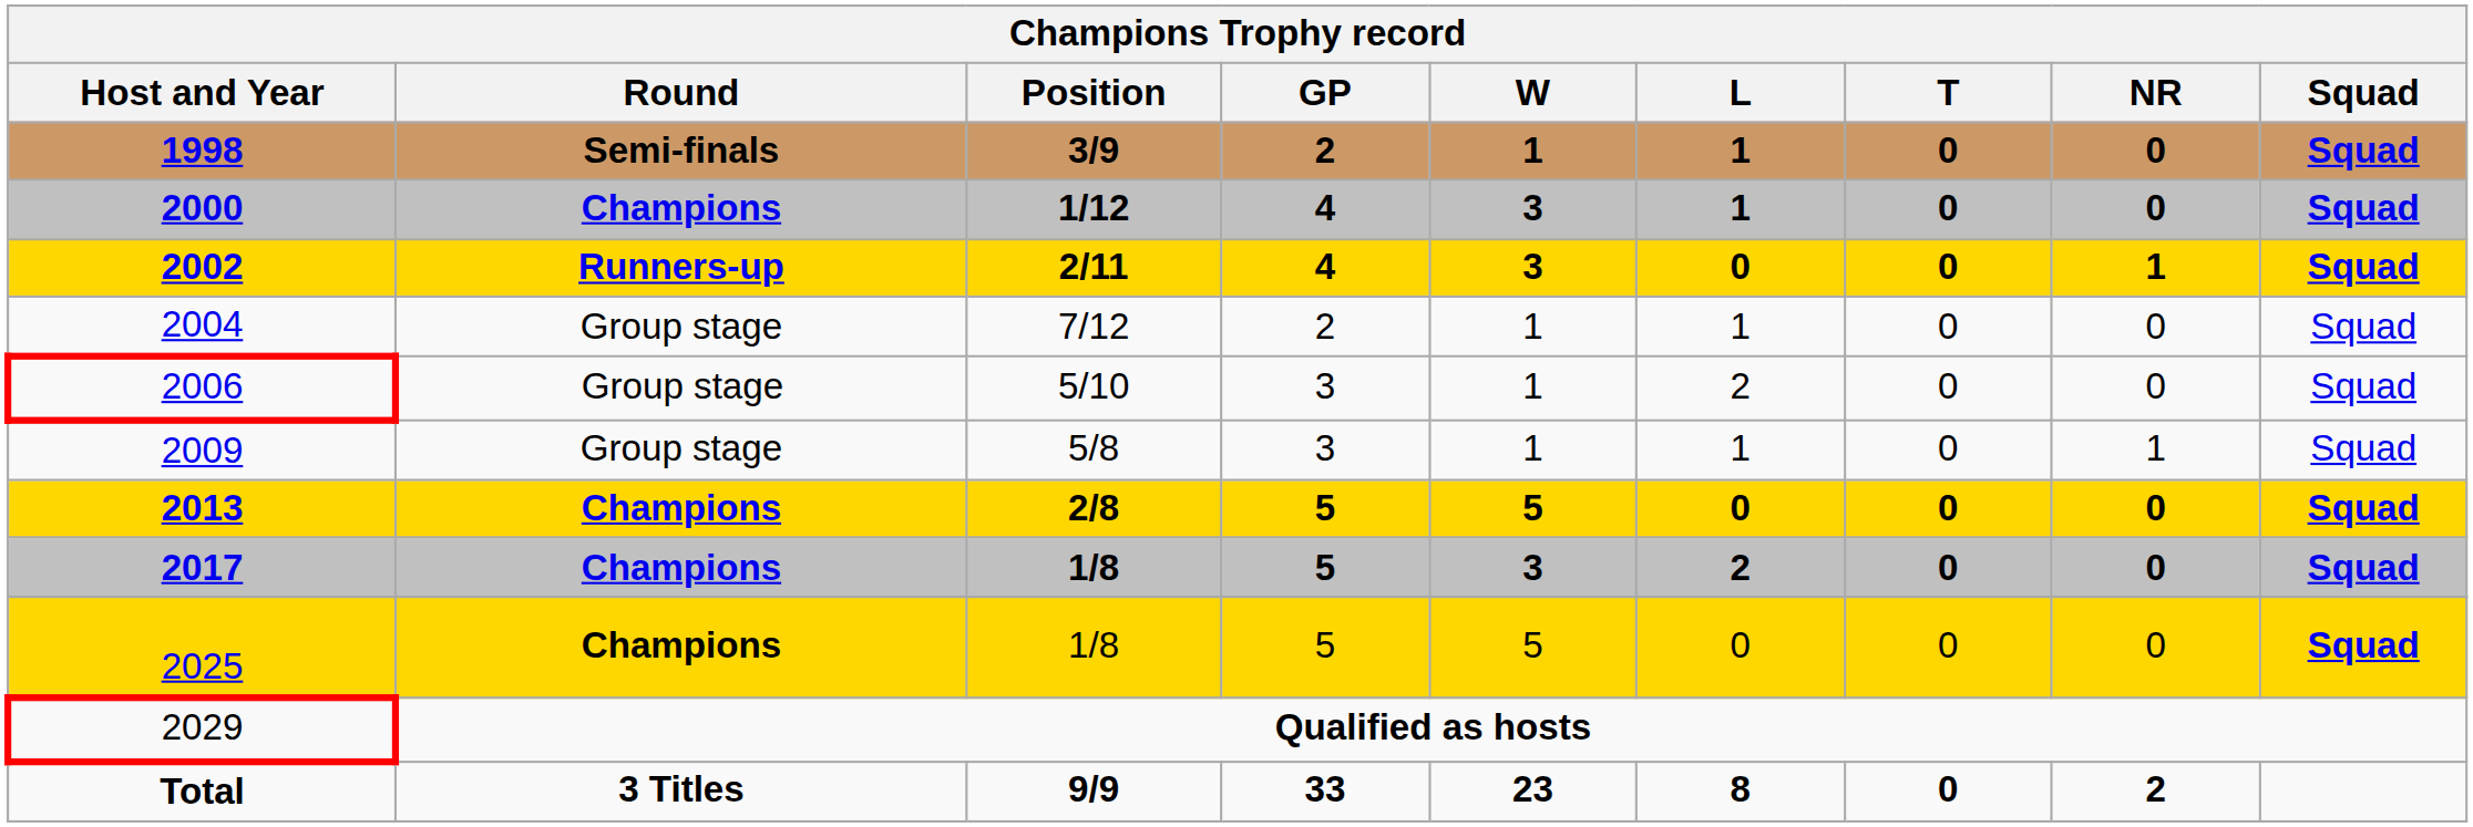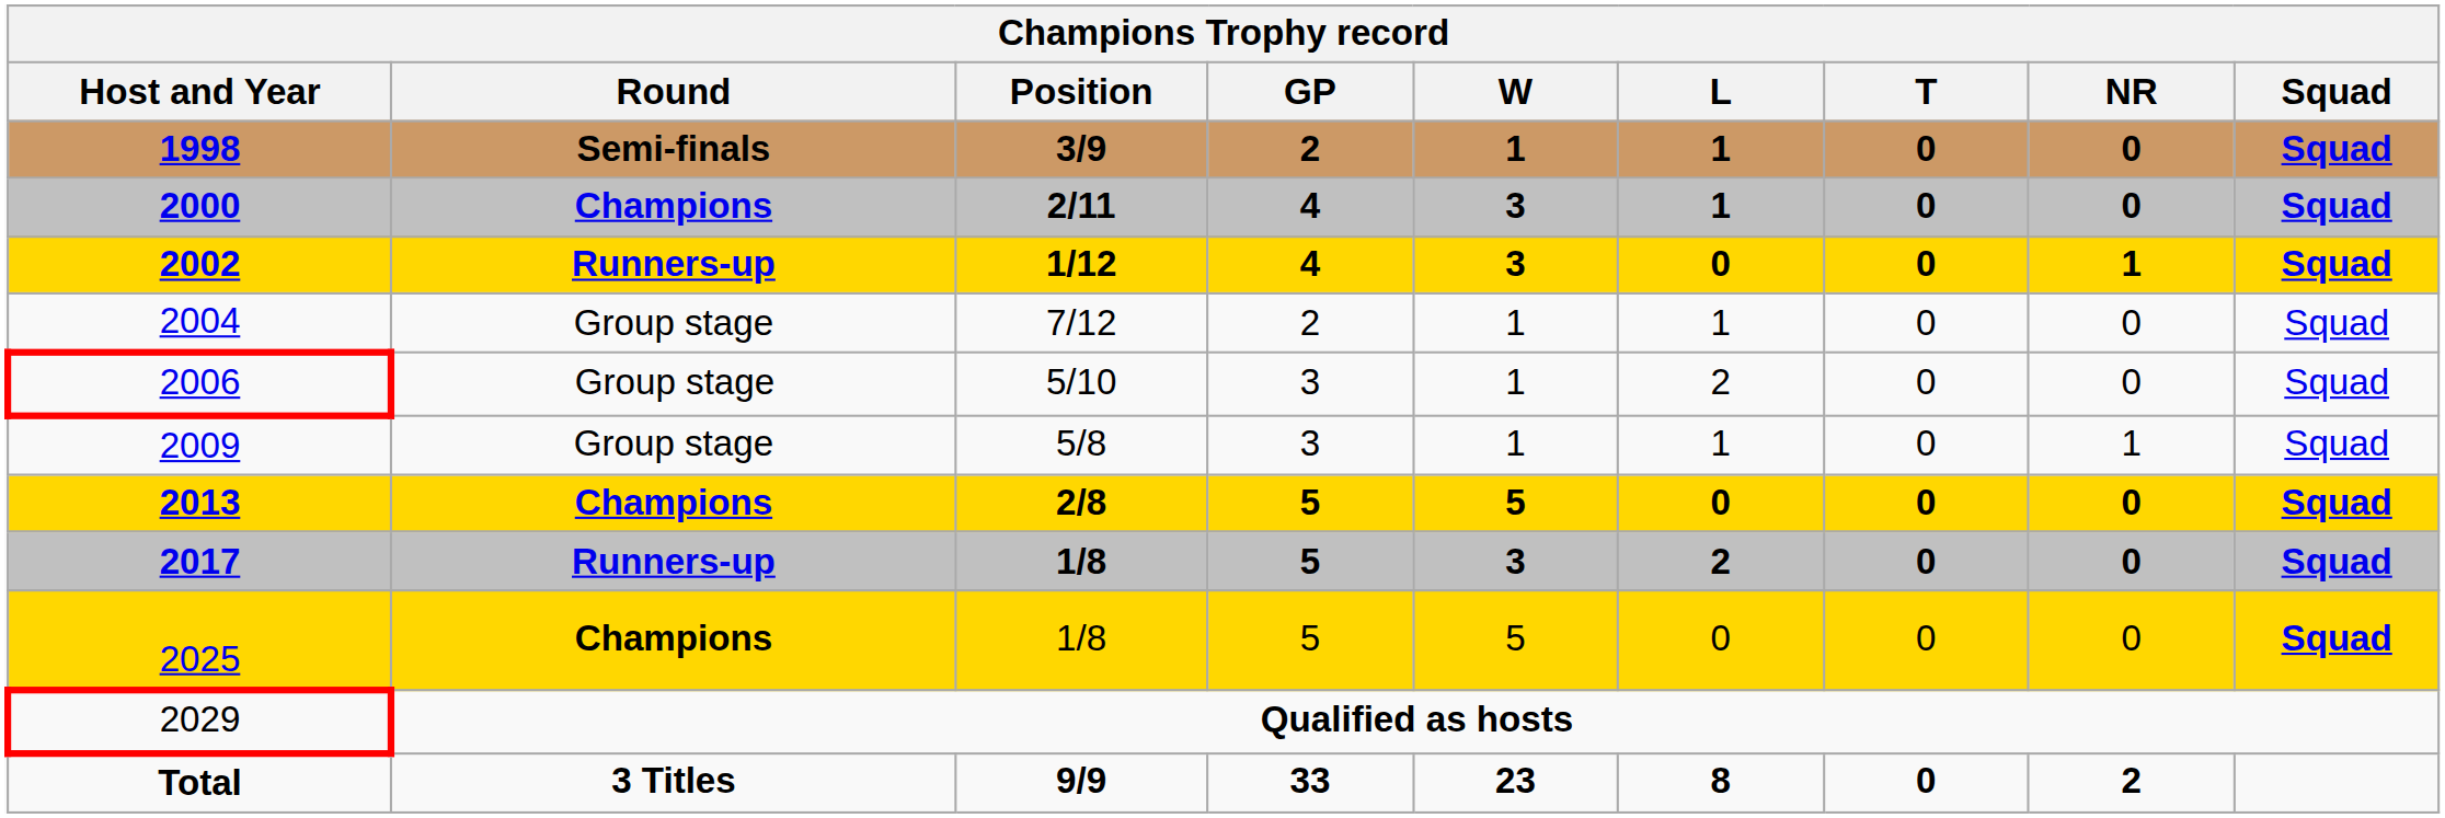 <table class="wikitable" style="text-align: center; width:85%">
 <tr>
 <th colspan=9>Champions Trophy record</th>
 </tr>
 <tr>
 <th width=100>Host and Year</th>
 <th width=150>Round</th>
 <th width=50>Position</th>
 <th width=50>GP</th>
 <th width=50>W</th>
 <th width=50>L</th>
 <th width=50>T</th>
 <th width=50>NR</th>
 <th width=50>Squad</th>
 </tr>
 <tr style="background:#cc9966;">
 <td> <strong><a href='#'>1998</a></strong></td>
 <td><strong>Semi-finals</strong></td>
 <td><strong>3/9</strong></td>
 <td><strong>2</strong></td>
 <td><strong>1</strong></td>
 <td><strong>1</strong></td>
 <td><strong>0</strong></td>
 <td><strong>0</strong></td>
 <td><strong><a href='#'>Squad</a></strong></td>
 </tr>
 <tr style="background:silver;">
 <td> <strong><a href='#'>2000</a></strong></td>
 <td><strong><a href='#'>Champions</a></strong></td>
-<td><strong>1/12</strong></td>
+<td><strong>2/11</strong></td>
 <td><strong>4</strong></td>
 <td><strong>3</strong></td>
 <td><strong>1</strong></td>
 <td><strong>0</strong></td>
 <td><strong>0</strong></td>
 <td><strong><a href='#'>Squad</a></strong></td>
 </tr>
 <tr bgcolor="gold">
 <td> <strong><a href='#'>2002</a></strong></td>
 <td><strong><a href='#'>Runners-up</a></strong></td>
-<td><strong>2/11</strong></td>
+<td><strong>1/12</strong></td>
 <td><strong>4</strong></td>
 <td><strong>3</strong></td>
 <td><strong>0</strong></td>
 <td><strong>0</strong></td>
 <td><strong>1</strong></td>
 <td><strong><a href='#'>Squad</a></strong></td>
 </tr>
 <tr bgcolor=>
 <td> <a href='#'>2004</a></td>
 <td>Group stage</td>
 <td>7/12</td>
 <td>2</td>
 <td>1</td>
 <td>1</td>
 <td>0</td>
 <td>0</td>
 <td><a href='#'>Squad</a></td>
 </tr>
 <tr style="background:;">
 <td style="border: 3px solid red"> <a href='#'>2006</a></td>
 <td>Group stage</td>
 <td>5/10</td>
 <td>3</td>
 <td>1</td>
 <td>2</td>
 <td>0</td>
 <td>0</td>
 <td><a href='#'>Squad</a></td>
 </tr>
 <tr style="background:;">
 <td> <a href='#'>2009</a></td>
 <td>Group stage</td>
 <td>5/8</td>
 <td>3</td>
 <td>1</td>
 <td>1</td>
 <td>0</td>
 <td>1</td>
 <td><a href='#'>Squad</a></td>
 </tr>
 <tr bgcolor=gold>
 <td>  <strong><a href='#'>2013</a></strong></td>
 <td><strong><a href='#'>Champions</a></strong></td>
 <td><strong>2/8</strong></td>
 <td><strong>5</strong></td>
 <td><strong>5</strong></td>
 <td><strong>0</strong></td>
 <td><strong>0</strong></td>
 <td><strong>0</strong></td>
 <td><strong><a href='#'>Squad</a></strong></td>
 </tr>
 <tr bgcolor=silver>
 <td>  <strong><a href='#'>2017</a></strong></td>
-<td><strong><a href='#'>Champions</a></strong></td>
+<td><strong><a href='#'>Runners-up</a></strong></td>
 <td><strong>1/8</strong></td>
 <td><strong>5</strong></td>
 <td><strong>3</strong></td>
 <td><strong>2</strong></td>
 <td><strong>0</strong></td>
 <td><strong>0</strong></td>
 <td><strong><a href='#'>Squad</a></strong></td>
 </tr>
 <tr>
 </tr>
 <tr bgcolor=gold>
 <td><br> <a href='#'>2025</a></td>
 <td><strong>Champions</strong></td>
 <td>1/8</td>
 <td>5</td>
 <td>5</td>
 <td>0</td>
 <td>0</td>
 <td>0</td>
 <td><strong><a href='#'>Squad</a></strong></td>
 </tr>
 <tr>
 <td style="border: 3px solid red"> 2029</td>
 <td colspan=9><strong>Qualified as hosts</strong></td>
 </tr>
 <tr>
 <td><strong>Total</strong></td>
 <td><strong>3 Titles</strong></td>
 <td><strong>9/9</strong></td>
 <td><strong>33</strong></td>
 <td><strong>23</strong></td>
 <td><strong>8</strong></td>
 <td><strong>0</strong></td>
 <td><strong>2</strong></td>
 <td></td>
 </tr>
 </table>
